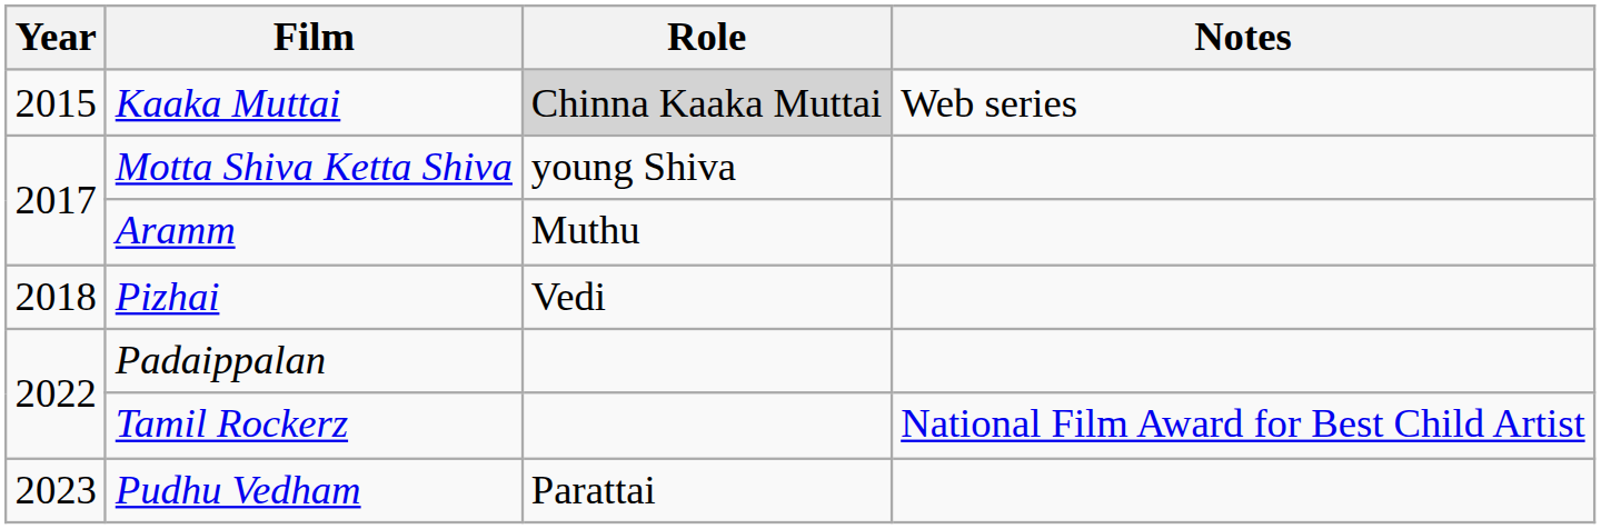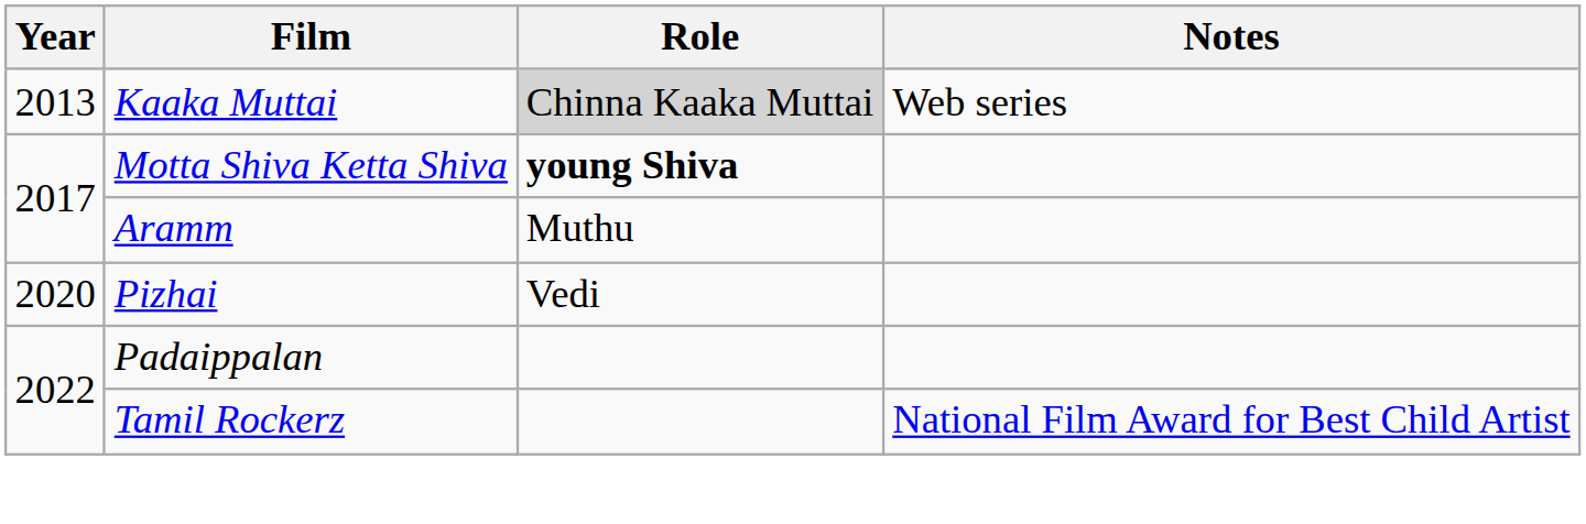 <table class="wikitable sortable">
 <tr>
 <th>Year</th>
 <th>Film</th>
 <th>Role</th>
 <th>Notes</th>
 </tr>
 <tr>
-<td>2015</td>
+<td>2013</td>
 <td><em><a href='#'>Kaaka Muttai</a></em></td>
 <td style="background: lightgrey;">Chinna Kaaka Muttai</td>
 <td>Web series</td>
 </tr>
 <tr>
 <td rowspan="2">2017</td>
 <td><em><a href='#'>Motta Shiva Ketta Shiva</a></em></td>
-<td>young Shiva</td>
+<td><strong>young Shiva</strong></td>
 <td></td>
 </tr>
 <tr>
 <td><em><a href='#'>Aramm</a></em></td>
 <td>Muthu</td>
 <td></td>
 </tr>
 <tr>
-<td>2018</td>
+<td>2020</td>
 <td><em><a href='#'>Pizhai</a></em></td>
 <td>Vedi</td>
 <td></td>
 </tr>
 <tr>
 <td rowspan="2">2022</td>
 <td><em>Padaippalan</em></td>
 <td></td>
 <td></td>
 </tr>
 <tr>
 <td><em><a href='#'>Tamil Rockerz</a></em></td>
 <td></td>
 <td><a href='#'>National Film Award for Best Child Artist</a></td>
 </tr>
-<tr>
-<td rowspan="1">2023</td>
-<td><em><a href='#'>Pudhu Vedham</a></em></td>
-<td>Parattai</td>
-<td></td>
-</tr>
 </table>
